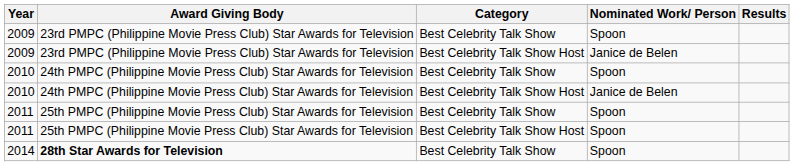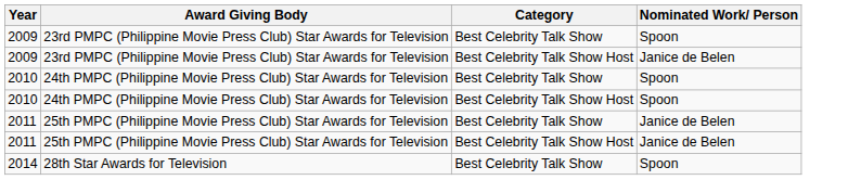 <table class="wikitable">
 <tr>
 <th>Year</th>
 <th>Award Giving Body</th>
 <th>Category</th>
 <th>Nominated Work/ Person</th>
-<th>Results</th>
 </tr>
 <tr>
 <td>2009</td>
 <td>23rd PMPC (Philippine Movie Press Club) Star Awards for Television</td>
 <td>Best Celebrity Talk Show</td>
 <td>Spoon</td>
-<td></td>
 </tr>
 <tr>
 <td>2009</td>
 <td>23rd PMPC (Philippine Movie Press Club) Star Awards for Television</td>
 <td>Best Celebrity Talk Show Host</td>
 <td>Janice de Belen</td>
-<td></td>
 </tr>
 <tr>
 <td>2010</td>
 <td>24th PMPC (Philippine Movie Press Club) Star Awards for Television</td>
 <td>Best Celebrity Talk Show</td>
 <td>Spoon</td>
-<td></td>
 </tr>
 <tr>
 <td>2010</td>
 <td>24th PMPC (Philippine Movie Press Club) Star Awards for Television</td>
 <td>Best Celebrity Talk Show Host</td>
-<td>Janice de Belen</td>
-<td></td>
+<td>Spoon</td>
 </tr>
 <tr>
 <td>2011</td>
 <td>25th PMPC (Philippine Movie Press Club) Star Awards for Television</td>
 <td>Best Celebrity Talk Show</td>
-<td>Spoon</td>
-<td></td>
+<td>Janice de Belen</td>
 </tr>
 <tr>
 <td>2011</td>
 <td>25th PMPC (Philippine Movie Press Club) Star Awards for Television</td>
 <td>Best Celebrity Talk Show Host</td>
-<td>Spoon</td>
-<td></td>
+<td>Janice de Belen</td>
 </tr>
 <tr>
 <td>2014</td>
-<td><strong>28th Star Awards for Television</strong></td>
+<td>28th Star Awards for Television</td>
 <td>Best Celebrity Talk Show</td>
 <td>Spoon</td>
-<td></td>
 </tr>
 </table>
